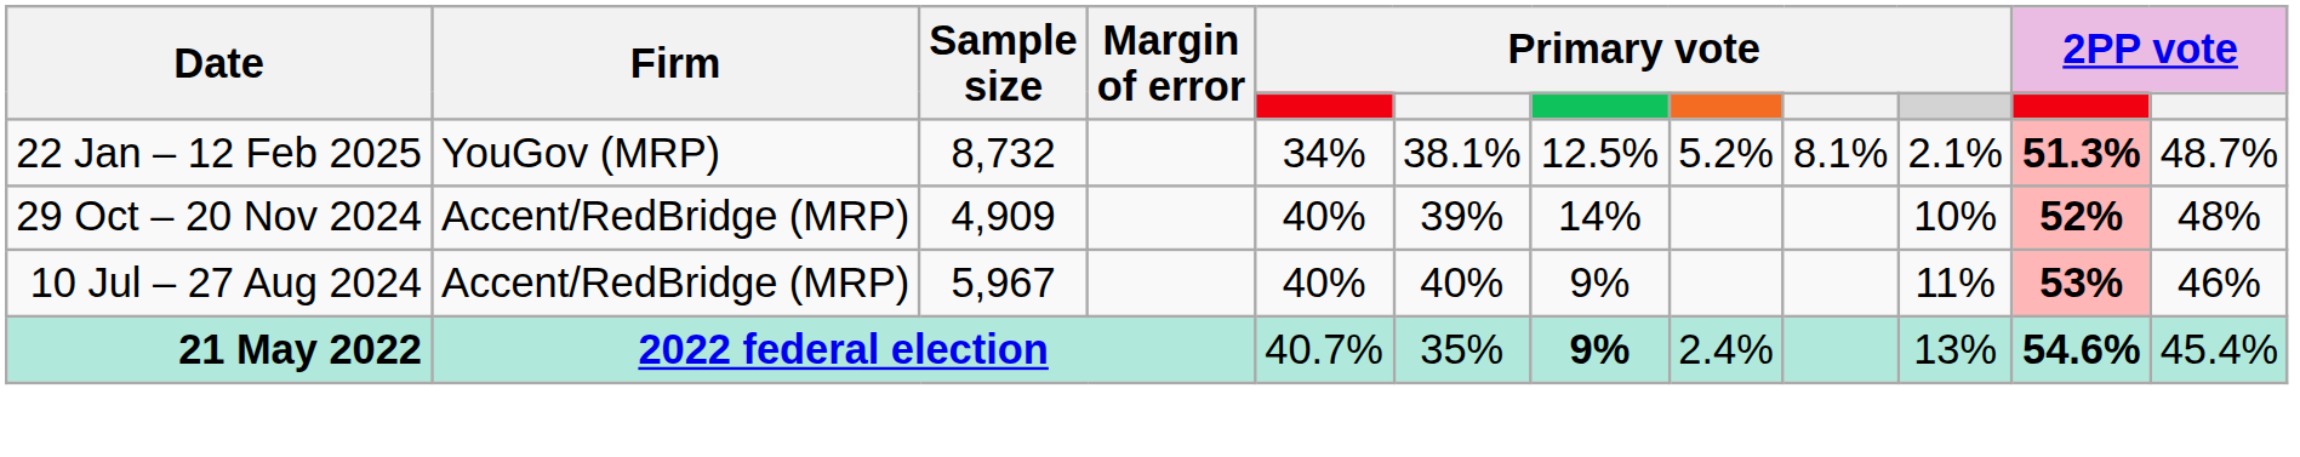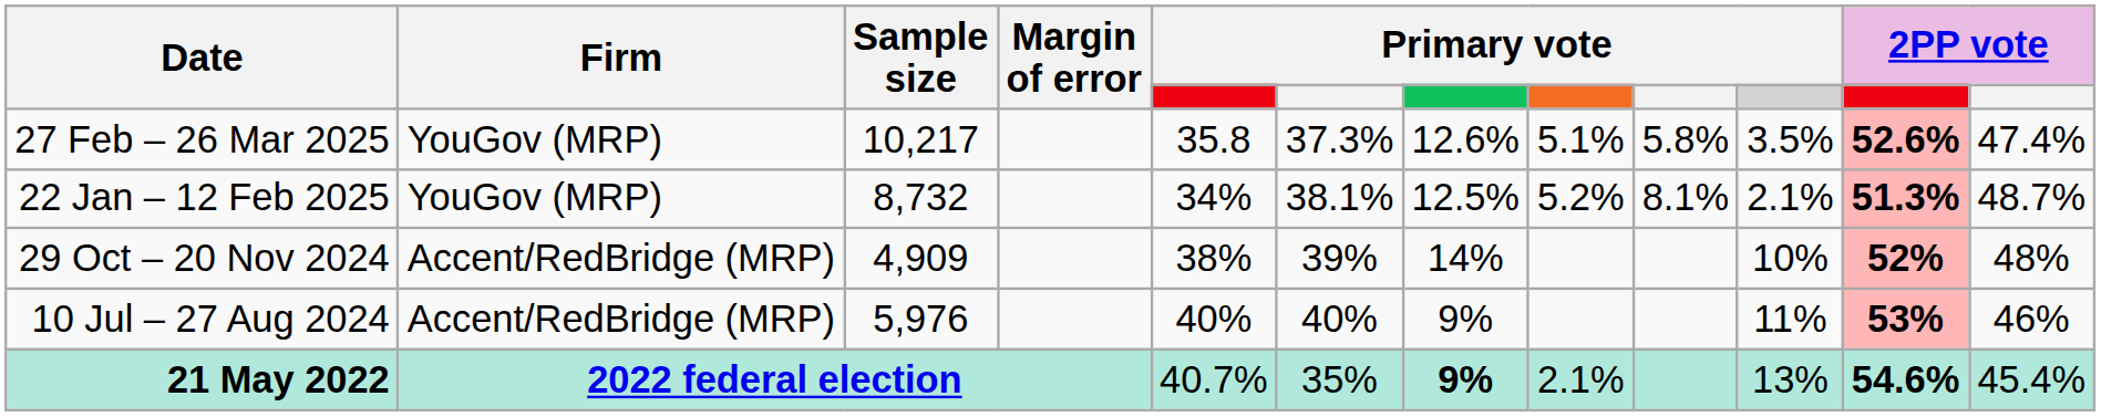 <table class="nowrap wikitable tpl-blanktable" style=text-align:center;font-size:90%>
 <tr>
 <th rowspan=2>Date</th>
 <th rowspan=2>Firm</th>
 <th rowspan=2>Sample<br>size</th>
 <th rowspan=2>Margin<br>of error</th>
 <th colspan=6>Primary vote</th>
 <th colspan=2 class=unsortable style=background:#ebbce3><a href='#'>2PP vote</a></th>
 </tr>
 <tr>
 <th class="unsortable" style="background:#F00011"></th>
 <th class="unsortable" style=background:></th>
 <th class=unsortable style=background:#10C25B></th>
 <th class=unsortable style=background:#f36c21></th>
 <th class=unsortable style=background:></th>
 <th class=unsortable style=background:lightgray></th>
 <th class="unsortable" style="background:#F00011"></th>
 <th class="unsortable" style=background:></th>
 </tr>
 <tr>
+<td align=right>27 Feb – 26 Mar 2025</td>
+<td align=left>YouGov (MRP)</td>
+<td>10,217</td>
+<td></td>
+<td>35.8</td>
+<td>37.3%</td>
+<td>12.6%</td>
+<td>5.1%</td>
+<td>5.8%</td>
+<td>3.5%</td>
+<th style=background:#FFB6B6>52.6%</th>
+<td>47.4%</td>
+</tr>
+<tr>
 <td align=right>22 Jan – 12 Feb 2025</td>
 <td align=left>YouGov (MRP)</td>
 <td>8,732</td>
 <td></td>
 <td>34%</td>
 <td>38.1%</td>
 <td>12.5%</td>
 <td>5.2%</td>
 <td>8.1%</td>
 <td>2.1%</td>
 <th style=background:#FFB6B6>51.3%</th>
 <td>48.7%</td>
 </tr>
 <tr>
 <td align=right>29 Oct – 20 Nov 2024</td>
 <td align=left>Accent/RedBridge (MRP)</td>
 <td>4,909</td>
 <td></td>
-<td>40%</td>
+<td>38%</td>
 <td>39%</td>
 <td>14%</td>
 <td></td>
 <td></td>
 <td>10%</td>
 <th style=background:#FFB6B6>52%</th>
 <td>48%</td>
 </tr>
 <tr>
 <td align=right>10 Jul – 27 Aug 2024</td>
 <td align=left>Accent/RedBridge (MRP)</td>
-<td>5,967</td>
+<td>5,976</td>
 <td></td>
 <td>40%</td>
 <td>40%</td>
 <td>9%</td>
 <td></td>
 <td></td>
 <td>11%</td>
 <th style=background:#FFB6B6>53%</th>
 <td>46%</td>
 </tr>
 <tr style="background:#b0e9db">
 <td style="text-align:right" data-sort-value="21-May-2022"><strong>21 May 2022</strong></td>
 <td colspan="3" style="text-align:center"><strong><a href='#'>2022 federal election</a></strong></td>
 <td>40.7%</td>
 <td>35%</td>
 <td><strong>9%</strong></td>
-<td>2.4%</td>
+<td>2.1%</td>
 <td></td>
 <td>13%</td>
 <td><strong>54.6%</strong></td>
 <td>45.4%</td>
 </tr>
 </table>
